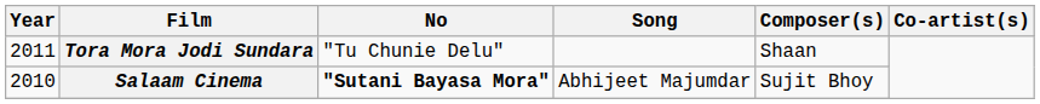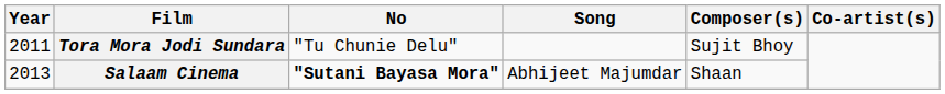 <table class="wikitable">
 <tr>
 <th>Year</th>
 <th>Film</th>
 <th>No</th>
 <th>Song</th>
 <th>Composer(s)</th>
 <th>Co-artist(s)</th>
 </tr>
 <tr>
 <td rowspan="1">2011</td>
 <th rowspan=1><em>Tora Mora Jodi Sundara</em></th>
 <td>"Tu Chunie Delu"</td>
 <td rowspan=1></td>
-<td rowspan=1>Shaan</td>
+<td>Sujit Bhoy</td>
 </tr>
 <tr>
-<td>2010</td>
+<td>2013</td>
 <th><em>Salaam Cinema</em></th>
 <td><strong>"Sutani Bayasa Mora"</strong></td>
 <td>Abhijeet Majumdar</td>
-<td>Sujit Bhoy</td>
+<td rowspan=1>Shaan</td>
 </tr>
 <tr>
 </tr>
 </table>
